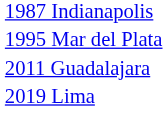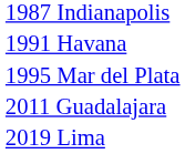 <table>
 <tr>
 <td><a href='#'>1987 Indianapolis</a><br></td>
+<td></td>
+<td></td>
+<td></td>
+</tr>
+<tr>
+<td><a href='#'>1991 Havana</a><br></td>
 <td></td>
 <td></td>
 <td></td>
 </tr>
 <tr>
 <td><a href='#'>1995 Mar del Plata</a><br></td>
 <td></td>
 <td></td>
 <td></td>
 </tr>
 <tr>
 <td><a href='#'>2011 Guadalajara</a><br></td>
 <td></td>
 <td></td>
 <td></td>
 </tr>
 <tr>
 <td><a href='#'>2019 Lima</a><br></td>
 <td></td>
 <td></td>
 <td></td>
 </tr>
 </table>
